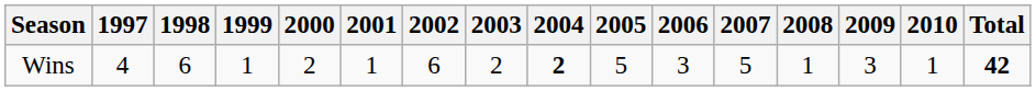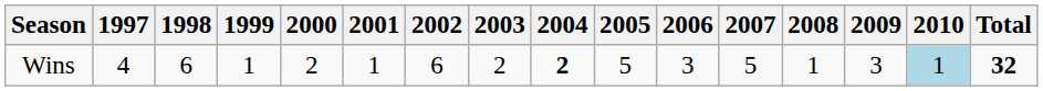 <table class="wikitable">
 <tr>
 <th>Season</th>
 <th>1997</th>
 <th>1998</th>
 <th>1999</th>
 <th>2000</th>
 <th>2001</th>
 <th>2002</th>
 <th>2003</th>
 <th>2004</th>
 <th>2005</th>
 <th>2006</th>
 <th>2007</th>
 <th>2008</th>
 <th>2009</th>
 <th>2010</th>
 <th><strong>Total</strong></th>
 </tr>
 <tr align=center>
 <td>Wins</td>
 <td>4</td>
 <td>6</td>
 <td>1</td>
 <td>2</td>
 <td>1</td>
 <td>6</td>
 <td>2</td>
 <td><strong>2</strong></td>
 <td>5</td>
 <td>3</td>
 <td>5</td>
 <td>1</td>
 <td>3</td>
-<td>1</td>
-<td><strong>42</strong></td>
+<td style="background: lightblue;">1</td>
+<td><strong>32</strong></td>
 </tr>
 </table>
